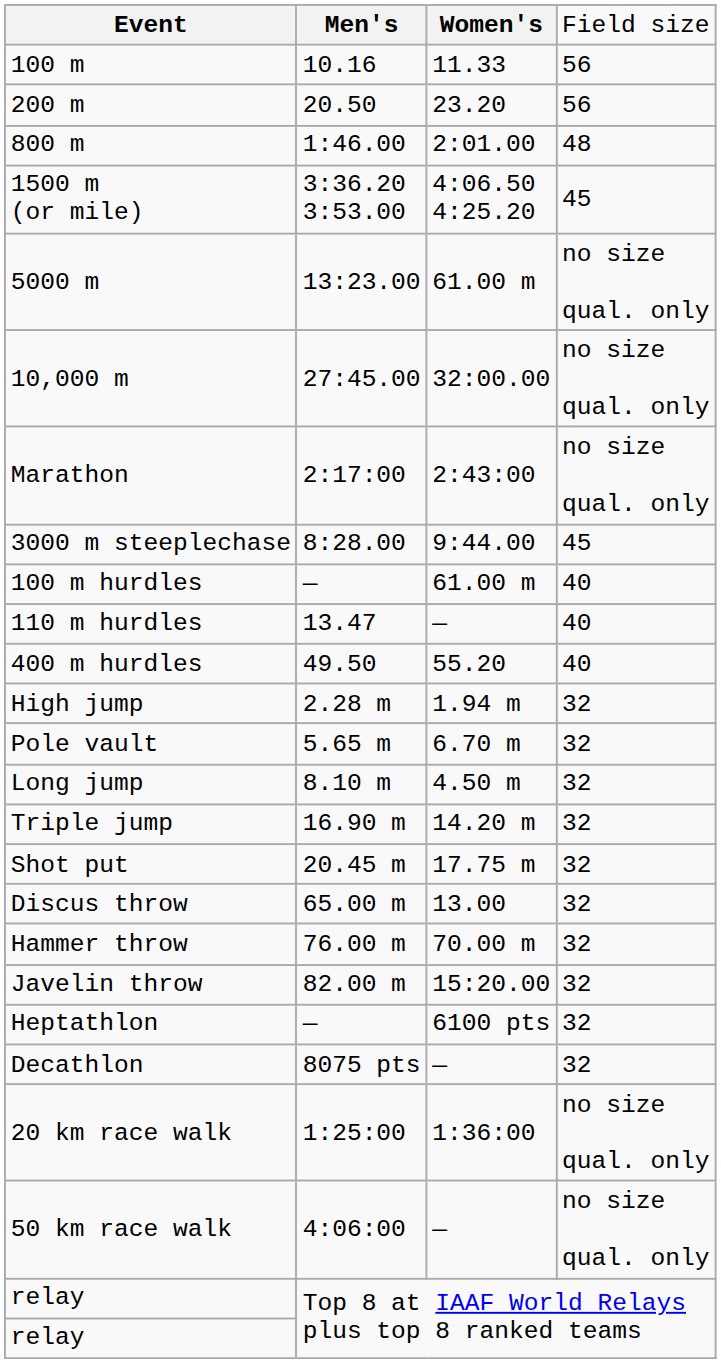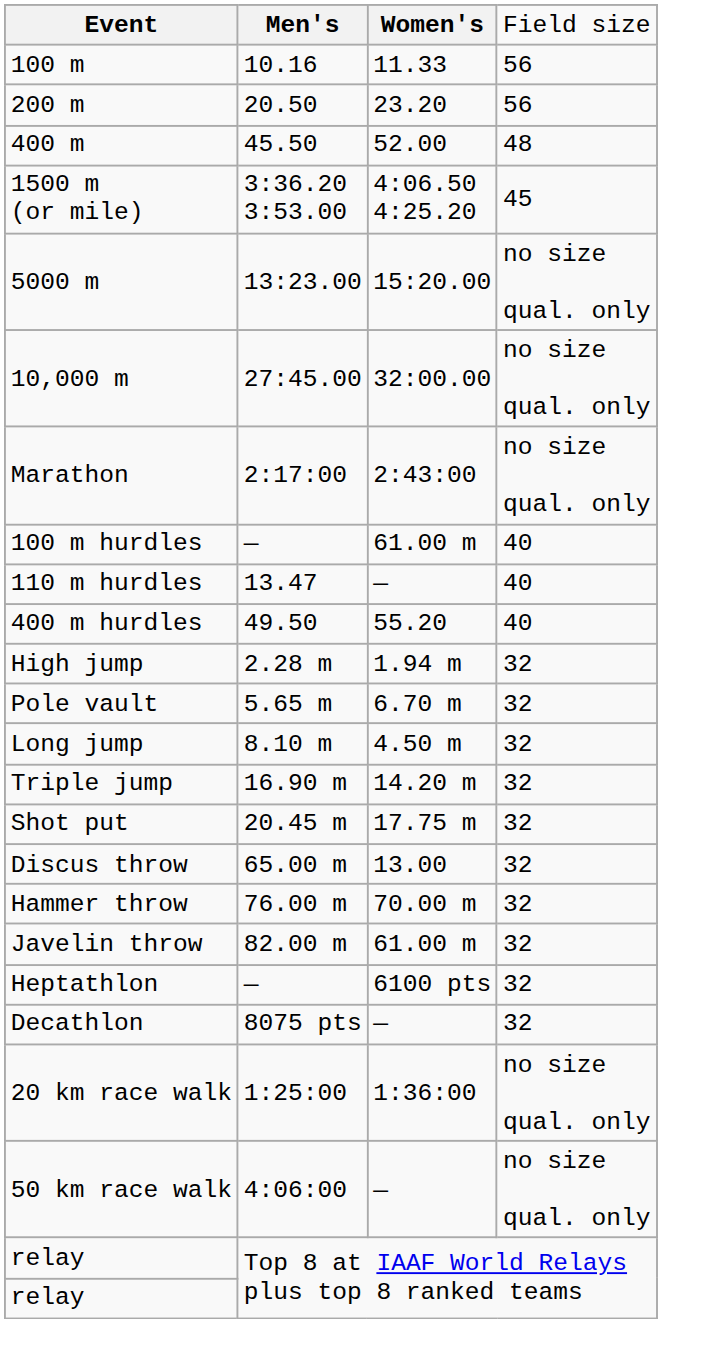 <table class="wikitable" border="1" align="upright">
 <tr>
 <th rowspan=1>Event</th>
 <th colspan=1>Men's</th>
 <th colspan=1>Women's</th>
 <td>Field size</td>
 </tr>
 <tr>
 <td>100 m</td>
 <td>10.16</td>
 <td>11.33</td>
 <td>56</td>
 </tr>
 <tr>
 <td>200 m</td>
 <td>20.50</td>
 <td>23.20</td>
 <td>56</td>
 </tr>
 <tr>
-<td>800 m</td>
-<td>1:46.00</td>
-<td>2:01.00</td>
+<td>400 m</td>
+<td>45.50</td>
+<td>52.00</td>
 <td>48</td>
 </tr>
 <tr>
 <td>1500 m<br>(or mile)</td>
 <td>3:36.20<br>3:53.00</td>
 <td>4:06.50<br>4:25.20</td>
 <td>45</td>
 </tr>
 <tr>
 <td>5000 m</td>
 <td>13:23.00</td>
-<td>61.00 m</td>
+<td>15:20.00</td>
 <td>no size<br><br>qual. only</td>
 </tr>
 <tr>
 <td>10,000 m</td>
 <td>27:45.00</td>
 <td>32:00.00</td>
 <td>no size<br><br>qual. only</td>
 </tr>
 <tr>
 <td>Marathon</td>
 <td>2:17:00</td>
 <td>2:43:00</td>
 <td>no size<br><br>qual. only</td>
-</tr>
-<tr>
-<td>3000 m steeplechase</td>
-<td>8:28.00</td>
-<td>9:44.00</td>
-<td>45</td>
 </tr>
 <tr>
 <td>100 m hurdles</td>
 <td>—</td>
 <td>61.00 m</td>
 <td>40</td>
 </tr>
 <tr>
 <td>110 m hurdles</td>
 <td>13.47</td>
 <td>—</td>
 <td>40</td>
 </tr>
 <tr>
 <td>400 m hurdles</td>
 <td>49.50</td>
 <td>55.20</td>
 <td>40</td>
 </tr>
 <tr>
 <td>High jump</td>
 <td>2.28 m</td>
 <td>1.94 m</td>
 <td>32</td>
 </tr>
 <tr>
 <td>Pole vault</td>
 <td>5.65 m</td>
 <td>6.70 m</td>
 <td>32</td>
 </tr>
 <tr>
 <td>Long jump</td>
 <td>8.10 m</td>
 <td>4.50 m</td>
 <td>32</td>
 </tr>
 <tr>
 <td>Triple jump</td>
 <td>16.90 m</td>
 <td>14.20 m</td>
 <td>32</td>
 </tr>
 <tr>
 <td>Shot put</td>
 <td>20.45 m</td>
 <td>17.75 m</td>
 <td>32</td>
 </tr>
 <tr>
 <td>Discus throw</td>
 <td>65.00 m</td>
 <td>13.00</td>
 <td>32</td>
 </tr>
 <tr>
 <td>Hammer throw</td>
 <td>76.00 m</td>
 <td>70.00 m</td>
 <td>32</td>
 </tr>
 <tr>
 <td>Javelin throw</td>
 <td>82.00 m</td>
-<td>15:20.00</td>
+<td>61.00 m</td>
 <td>32</td>
 </tr>
 <tr>
 <td>Heptathlon</td>
 <td>—</td>
 <td>6100 pts</td>
 <td>32</td>
 </tr>
 <tr>
 <td>Decathlon</td>
 <td>8075 pts</td>
 <td>—</td>
 <td>32</td>
 </tr>
 <tr>
 <td>20 km race walk</td>
 <td>1:25:00</td>
 <td>1:36:00</td>
 <td>no size<br><br>qual. only</td>
 </tr>
 <tr>
 <td>50 km race walk</td>
 <td>4:06:00</td>
 <td>—</td>
 <td>no size<br><br>qual. only</td>
 </tr>
 <tr>
 <td> relay</td>
 <td colspan=3 rowspan=2>Top 8 at <a href='#'>IAAF World Relays</a> <br>plus top 8 ranked teams</td>
 </tr>
 <tr>
 <td> relay</td>
 </tr>
 </table>
